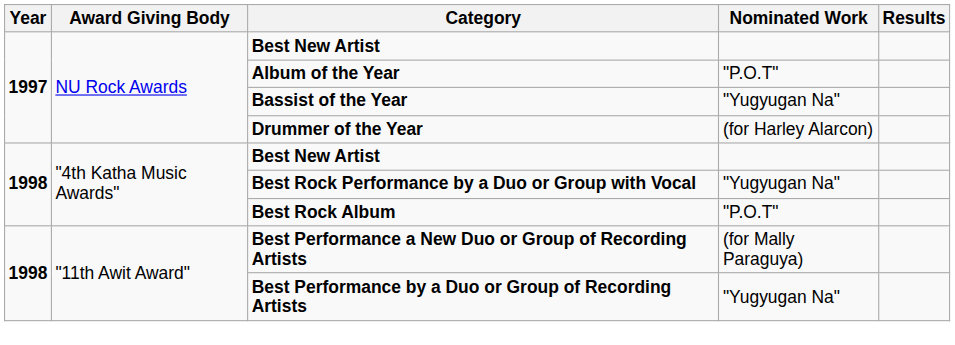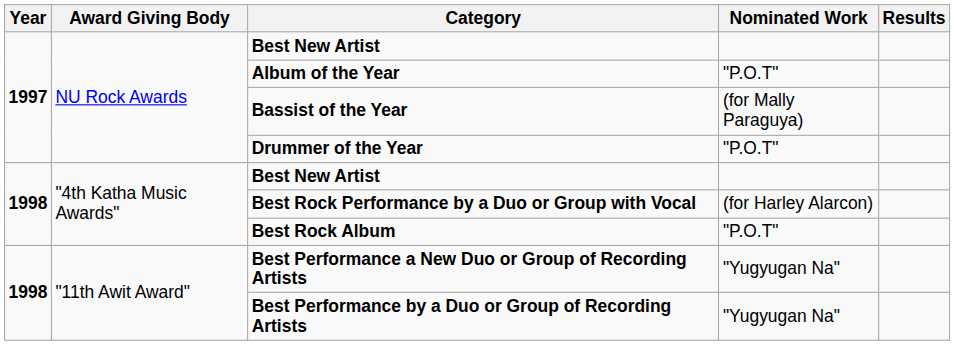 <table class="wikitable">
 <tr>
 <th>Year</th>
 <th>Award Giving Body</th>
 <th>Category</th>
 <th>Nominated Work</th>
 <th>Results</th>
 </tr>
 <tr>
 <td rowspan=4><strong>1997</strong></td>
 <td rowspan=4><a href='#'>NU Rock Awards</a></td>
 <td><strong>Best New Artist</strong></td>
 <td></td>
 <td></td>
 </tr>
 <tr>
 <td><strong>Album of the Year</strong></td>
 <td>"P.O.T"</td>
 <td></td>
 </tr>
 <tr>
 <td><strong>Bassist of the Year</strong></td>
-<td>"Yugyugan Na"</td>
+<td>(for Mally Paraguya)</td>
 <td></td>
 </tr>
 <tr>
 <td><strong>Drummer of the Year</strong></td>
-<td>(for Harley Alarcon)</td>
+<td>"P.O.T"</td>
 <td></td>
 </tr>
 <tr>
 <td rowspan=3><strong>1998</strong></td>
 <td rowspan=3>"4th Katha Music Awards"</td>
 <td><strong>Best New Artist</strong></td>
 <td></td>
 <td></td>
 </tr>
 <tr>
 <td><strong>Best Rock Performance by a Duo or Group with Vocal</strong></td>
-<td>"Yugyugan Na"</td>
+<td>(for Harley Alarcon)</td>
 <td></td>
 </tr>
 <tr>
 <td><strong>Best Rock Album</strong></td>
 <td>"P.O.T"</td>
 <td></td>
 </tr>
 <tr>
 <td rowspan=3><strong>1998</strong></td>
 <td rowspan=3>"11th Awit Award"</td>
 <td><strong>Best Performance a New Duo or Group of Recording Artists</strong></td>
-<td>(for Mally Paraguya)</td>
+<td>"Yugyugan Na"</td>
 <td></td>
 </tr>
 <tr>
 <td><strong>Best Performance by a Duo or Group of Recording Artists</strong></td>
 <td>"Yugyugan Na"</td>
 <td></td>
 </tr>
 </table>
